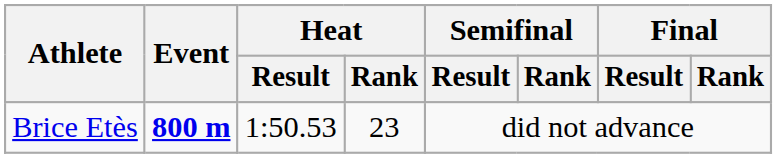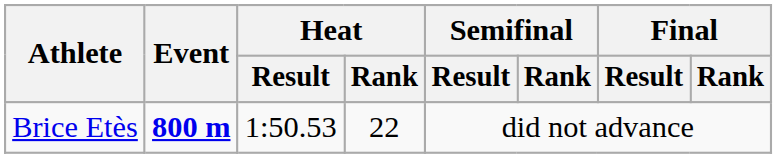 <table class="wikitable" style="font-size:90%">
 <tr>
 <th rowspan=2>Athlete</th>
 <th rowspan=2>Event</th>
 <th colspan=2>Heat</th>
 <th colspan=2>Semifinal</th>
 <th colspan=2>Final</th>
 </tr>
 <tr style="font-size:95%">
 <th>Result</th>
 <th>Rank</th>
 <th>Result</th>
 <th>Rank</th>
 <th>Result</th>
 <th>Rank</th>
 </tr>
 <tr align=center>
 <td align=left><a href='#'>Brice Etès</a></td>
 <td style="text-align:left;"><strong><a href='#'>800 m</a></strong></td>
 <td>1:50.53 <strong></strong></td>
-<td>23</td>
+<td>22</td>
 <td colspan=4>did not advance</td>
 </tr>
 </table>
